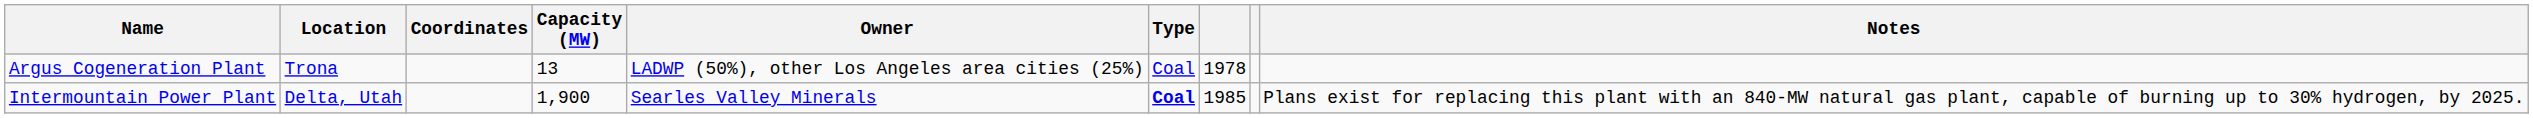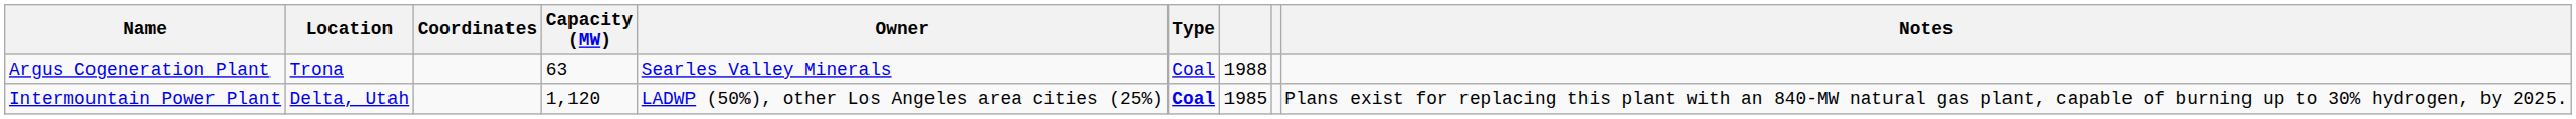 <table class="wikitable">
 <tr>
 <th>Name</th>
 <th>Location</th>
 <th>Coordinates</th>
 <th>Capacity<br>(<a href='#'>MW</a>)</th>
 <th>Owner</th>
 <th>Type</th>
 <th></th>
 <th class="unsortable"></th>
 <th>Notes</th>
 </tr>
 <tr>
 <td><a href='#'>Argus Cogeneration Plant</a></td>
 <td><a href='#'>Trona</a></td>
 <td></td>
-<td>13</td>
-<td><a href='#'>LADWP</a> (50%), other Los Angeles area cities (25%)</td>
+<td>63</td>
+<td><a href='#'>Searles Valley Minerals</a></td>
 <td><a href='#'>Coal</a></td>
-<td>1978</td>
+<td>1988</td>
 <td></td>
 <td></td>
 </tr>
 <tr>
 <td><a href='#'>Intermountain Power Plant</a></td>
 <td><a href='#'>Delta, Utah</a></td>
 <td></td>
-<td>1,900</td>
-<td><a href='#'>Searles Valley Minerals</a></td>
+<td>1,120</td>
+<td><a href='#'>LADWP</a> (50%), other Los Angeles area cities (25%)</td>
 <td><strong><a href='#'>Coal</a></strong></td>
 <td>1985</td>
 <td></td>
 <td>Plans exist for replacing this plant with an 840-MW natural gas plant, capable of burning up to 30% hydrogen, by 2025.</td>
 </tr>
 </table>
